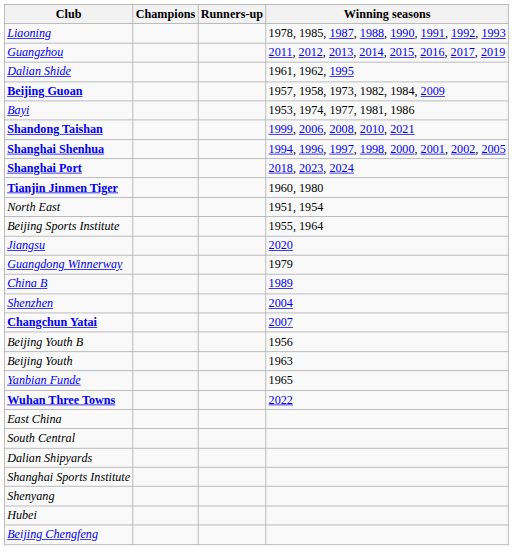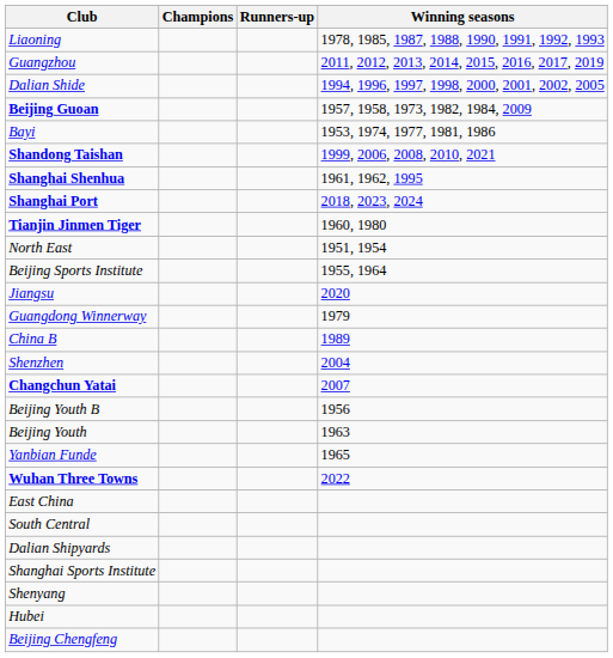 <table class="wikitable sortable">
 <tr>
 <th>Club</th>
 <th>Champions</th>
 <th>Runners-up</th>
 <th>Winning seasons</th>
 </tr>
 <tr>
 <td><em><a href='#'>Liaoning</a></em></td>
 <td></td>
 <td></td>
 <td>1978, 1985, <a href='#'>1987</a>, <a href='#'>1988</a>, <a href='#'>1990</a>, <a href='#'>1991</a>, <a href='#'>1992</a>, <a href='#'>1993</a></td>
 </tr>
 <tr>
 <td><em><a href='#'>Guangzhou</a></em></td>
 <td></td>
 <td></td>
 <td><a href='#'>2011</a>, <a href='#'>2012</a>, <a href='#'>2013</a>, <a href='#'>2014</a>, <a href='#'>2015</a>, <a href='#'>2016</a>, <a href='#'>2017</a>, <a href='#'>2019</a></td>
 </tr>
 <tr>
 <td><em><a href='#'>Dalian Shide</a></em></td>
 <td></td>
 <td></td>
-<td>1961, 1962, <a href='#'>1995</a></td>
+<td><a href='#'>1994</a>, <a href='#'>1996</a>, <a href='#'>1997</a>, <a href='#'>1998</a>, <a href='#'>2000</a>, <a href='#'>2001</a>, <a href='#'>2002</a>, <a href='#'>2005</a></td>
 </tr>
 <tr>
 <td><strong><a href='#'>Beijing Guoan</a></strong></td>
 <td></td>
 <td></td>
 <td>1957, 1958, 1973, 1982, 1984, <a href='#'>2009</a></td>
 </tr>
 <tr>
 <td><em><a href='#'>Bayi</a></em></td>
 <td></td>
 <td></td>
 <td>1953, 1974, 1977, 1981, 1986</td>
 </tr>
 <tr>
 <td><strong><a href='#'>Shandong Taishan</a></strong></td>
 <td></td>
 <td></td>
 <td><a href='#'>1999</a>, <a href='#'>2006</a>, <a href='#'>2008</a>, <a href='#'>2010</a>, <a href='#'>2021</a></td>
 </tr>
 <tr>
 <td><strong><a href='#'>Shanghai Shenhua</a></strong></td>
 <td></td>
 <td></td>
-<td><a href='#'>1994</a>, <a href='#'>1996</a>, <a href='#'>1997</a>, <a href='#'>1998</a>, <a href='#'>2000</a>, <a href='#'>2001</a>, <a href='#'>2002</a>, <a href='#'>2005</a></td>
+<td>1961, 1962, <a href='#'>1995</a></td>
 </tr>
 <tr>
 <td><strong><a href='#'>Shanghai Port</a></strong></td>
 <td></td>
 <td></td>
 <td><a href='#'>2018</a>, <a href='#'>2023</a>, <a href='#'>2024</a></td>
 </tr>
 <tr>
 <td><strong><a href='#'>Tianjin Jinmen Tiger</a></strong></td>
 <td></td>
 <td></td>
 <td>1960, 1980</td>
 </tr>
 <tr>
 <td><em>North East</em></td>
 <td></td>
 <td></td>
 <td>1951, 1954</td>
 </tr>
 <tr>
 <td><em>Beijing Sports Institute</em></td>
 <td></td>
 <td></td>
 <td>1955, 1964</td>
 </tr>
 <tr>
 <td><em><a href='#'>Jiangsu</a></em></td>
 <td></td>
 <td></td>
 <td><a href='#'>2020</a></td>
 </tr>
 <tr>
 <td><em><a href='#'>Guangdong Winnerway</a></em></td>
 <td></td>
 <td></td>
 <td>1979</td>
 </tr>
 <tr>
 <td><em><a href='#'>China B</a></em></td>
 <td></td>
 <td></td>
 <td><a href='#'>1989</a></td>
 </tr>
 <tr>
 <td><em><a href='#'>Shenzhen</a></em></td>
 <td></td>
 <td></td>
 <td><a href='#'>2004</a></td>
 </tr>
 <tr>
 <td><strong><a href='#'>Changchun Yatai</a></strong></td>
 <td></td>
 <td></td>
 <td><a href='#'>2007</a></td>
 </tr>
 <tr>
 <td><em>Beijing Youth B</em></td>
 <td></td>
 <td></td>
 <td>1956</td>
 </tr>
 <tr>
 <td><em>Beijing Youth</em></td>
 <td></td>
 <td></td>
 <td>1963</td>
 </tr>
 <tr>
 <td><em><a href='#'>Yanbian Funde</a></em></td>
 <td></td>
 <td></td>
 <td>1965</td>
 </tr>
 <tr>
 <td><strong><a href='#'>Wuhan Three Towns</a></strong></td>
 <td></td>
 <td></td>
 <td><a href='#'>2022</a></td>
 </tr>
 <tr>
 <td><em>East China</em></td>
 <td></td>
 <td></td>
 <td></td>
 </tr>
 <tr>
 <td><em>South Central</em></td>
 <td></td>
 <td></td>
 <td></td>
 </tr>
 <tr>
 <td><em>Dalian Shipyards</em></td>
 <td></td>
 <td></td>
 <td></td>
 </tr>
 <tr>
 <td><em>Shanghai Sports Institute</em></td>
 <td></td>
 <td></td>
 <td></td>
 </tr>
 <tr>
 <td><em>Shenyang</em></td>
 <td></td>
 <td></td>
 <td></td>
 </tr>
 <tr>
 <td><em>Hubei</em></td>
 <td></td>
 <td></td>
 <td></td>
 </tr>
 <tr>
 <td><em><a href='#'>Beijing Chengfeng</a></em></td>
 <td></td>
 <td></td>
 <td></td>
 </tr>
 </table>
